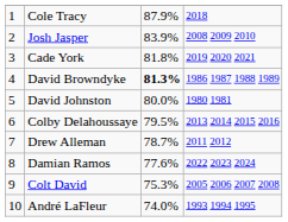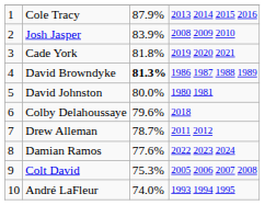 <table class="wikitable">
 <tr>
 </tr>
 <tr>
 <td>1</td>
 <td>Cole Tracy</td>
 <td><abbr>87.9%</abbr></td>
-<td style="font-size:80%;"><a href='#'>2018</a></td>
+<td style="font-size:80%;"><a href='#'>2013</a> <a href='#'>2014</a> <a href='#'>2015</a> <a href='#'>2016</a></td>
 </tr>
 <tr>
 <td>2</td>
 <td><a href='#'>Josh Jasper</a></td>
 <td><abbr>83.9%</abbr></td>
 <td style="font-size:80%;"><a href='#'>2008</a> <a href='#'>2009</a> <a href='#'>2010</a></td>
 </tr>
 <tr>
 <td>3</td>
 <td>Cade York</td>
 <td><abbr>81.8%</abbr></td>
 <td style="font-size:80%;"><a href='#'>2019</a> <a href='#'>2020</a> <a href='#'>2021</a></td>
 </tr>
 <tr>
 <td>4</td>
 <td>David Browndyke</td>
 <td><strong><abbr>81.3%</abbr></strong></td>
 <td style="font-size:80%;"><a href='#'>1986</a> <a href='#'>1987</a> <a href='#'>1988</a> <a href='#'>1989</a></td>
 </tr>
 <tr>
 <td>5</td>
 <td>David Johnston</td>
 <td><abbr>80.0%</abbr></td>
 <td style="font-size:80%;"><a href='#'>1980</a> <a href='#'>1981</a></td>
 </tr>
 <tr>
 <td>6</td>
 <td>Colby Delahoussaye</td>
-<td><abbr>79.5%</abbr></td>
-<td style="font-size:80%;"><a href='#'>2013</a> <a href='#'>2014</a> <a href='#'>2015</a> <a href='#'>2016</a></td>
+<td><abbr>79.6%</abbr></td>
+<td style="font-size:80%;"><a href='#'>2018</a></td>
 </tr>
 <tr>
 <td>7</td>
 <td>Drew Alleman</td>
 <td><abbr>78.7%</abbr></td>
 <td style="font-size:80%;"><a href='#'>2011</a> <a href='#'>2012</a></td>
 </tr>
 <tr>
 <td>8</td>
 <td>Damian Ramos</td>
 <td><abbr>77.6%</abbr></td>
 <td style="font-size:80%;"><a href='#'>2022</a> <a href='#'>2023</a> <a href='#'>2024</a></td>
 </tr>
 <tr>
 <td>9</td>
 <td><a href='#'>Colt David</a></td>
 <td><abbr>75.3%</abbr></td>
 <td style="font-size:80%;"><a href='#'>2005</a> <a href='#'>2006</a> <a href='#'>2007</a> <a href='#'>2008</a></td>
 </tr>
 <tr>
 <td>10</td>
 <td>André LaFleur</td>
 <td><abbr>74.0%</abbr></td>
 <td style="font-size:80%;"><a href='#'>1993</a> <a href='#'>1994</a> <a href='#'>1995</a><br></td>
 </tr>
 </table>
